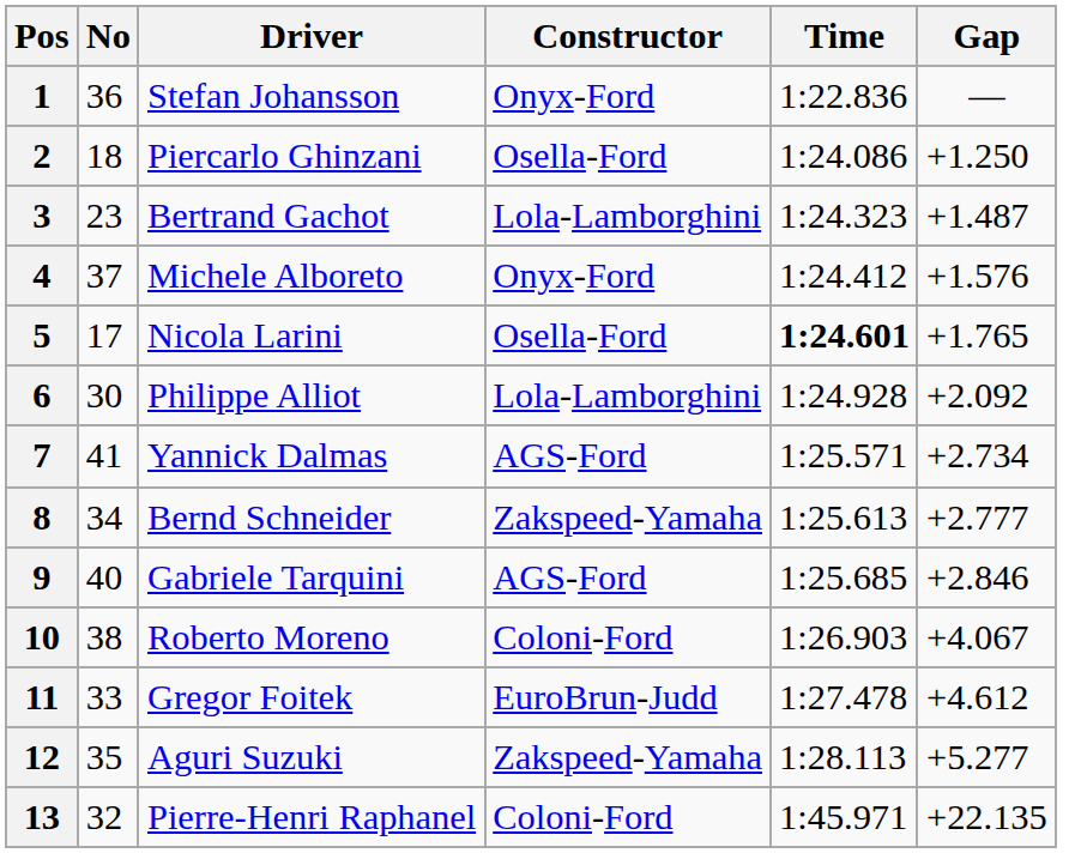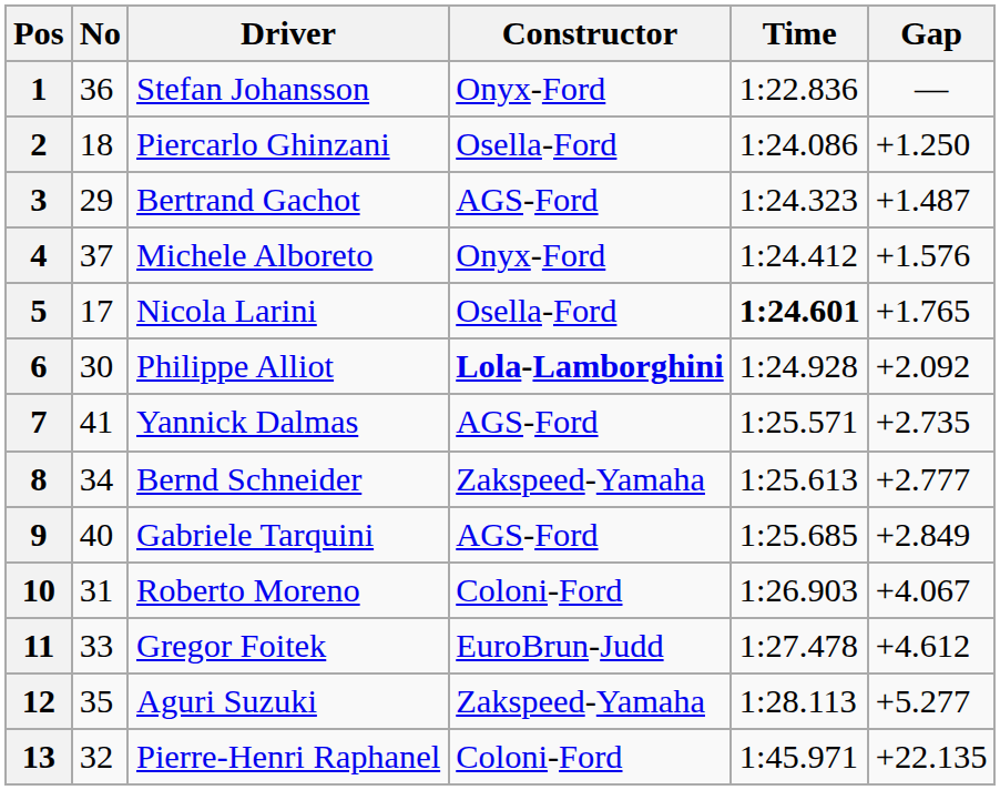 <table class="wikitable sortable" style="font-size: 95%;">
 <tr>
 <th>Pos</th>
 <th>No</th>
 <th>Driver</th>
 <th>Constructor</th>
 <th>Time</th>
 <th>Gap</th>
 </tr>
 <tr>
 <th>1</th>
 <td>36</td>
 <td> <a href='#'>Stefan Johansson</a></td>
 <td><a href='#'>Onyx</a>-<a href='#'>Ford</a></td>
 <td>1:22.836</td>
 <td align="center">—</td>
 </tr>
 <tr>
 <th>2</th>
 <td>18</td>
 <td> <a href='#'>Piercarlo Ghinzani</a></td>
 <td><a href='#'>Osella</a>-<a href='#'>Ford</a></td>
 <td>1:24.086</td>
 <td>+1.250</td>
 </tr>
 <tr>
 <th>3</th>
-<td>23</td>
+<td>29</td>
 <td> <a href='#'>Bertrand Gachot</a></td>
-<td><a href='#'>Lola</a>-<a href='#'>Lamborghini</a></td>
+<td><a href='#'>AGS</a>-<a href='#'>Ford</a></td>
 <td>1:24.323</td>
 <td>+1.487</td>
 </tr>
 <tr>
 <th>4</th>
 <td>37</td>
 <td> <a href='#'>Michele Alboreto</a></td>
 <td><a href='#'>Onyx</a>-<a href='#'>Ford</a></td>
 <td>1:24.412</td>
 <td>+1.576</td>
 </tr>
 <tr>
 <th>5</th>
 <td>17</td>
 <td> <a href='#'>Nicola Larini</a></td>
 <td><a href='#'>Osella</a>-<a href='#'>Ford</a></td>
 <td><strong>1:24.601</strong></td>
 <td>+1.765</td>
 </tr>
 <tr>
 <th>6</th>
 <td>30</td>
 <td> <a href='#'>Philippe Alliot</a></td>
-<td><a href='#'>Lola</a>-<a href='#'>Lamborghini</a></td>
+<td><strong><a href='#'>Lola</a>-<a href='#'>Lamborghini</a></strong></td>
 <td>1:24.928</td>
 <td>+2.092</td>
 </tr>
 <tr>
 <th>7</th>
 <td>41</td>
 <td> <a href='#'>Yannick Dalmas</a></td>
 <td><a href='#'>AGS</a>-<a href='#'>Ford</a></td>
 <td>1:25.571</td>
-<td>+2.734</td>
+<td>+2.735</td>
 </tr>
 <tr>
 <th>8</th>
 <td>34</td>
 <td> <a href='#'>Bernd Schneider</a></td>
 <td><a href='#'>Zakspeed</a>-<a href='#'>Yamaha</a></td>
 <td>1:25.613</td>
 <td>+2.777</td>
 </tr>
 <tr>
 <th>9</th>
 <td>40</td>
 <td> <a href='#'>Gabriele Tarquini</a></td>
 <td><a href='#'>AGS</a>-<a href='#'>Ford</a></td>
 <td>1:25.685</td>
-<td>+2.846</td>
+<td>+2.849</td>
 </tr>
 <tr>
 <th>10</th>
-<td>38</td>
+<td>31</td>
 <td> <a href='#'>Roberto Moreno</a></td>
 <td><a href='#'>Coloni</a>-<a href='#'>Ford</a></td>
 <td>1:26.903</td>
 <td>+4.067</td>
 </tr>
 <tr>
 <th>11</th>
 <td>33</td>
 <td> <a href='#'>Gregor Foitek</a></td>
 <td><a href='#'>EuroBrun</a>-<a href='#'>Judd</a></td>
 <td>1:27.478</td>
 <td>+4.612</td>
 </tr>
 <tr>
 <th>12</th>
 <td>35</td>
 <td> <a href='#'>Aguri Suzuki</a></td>
 <td><a href='#'>Zakspeed</a>-<a href='#'>Yamaha</a></td>
 <td>1:28.113</td>
 <td>+5.277</td>
 </tr>
 <tr>
 <th>13</th>
 <td>32</td>
 <td> <a href='#'>Pierre-Henri Raphanel</a></td>
 <td><a href='#'>Coloni</a>-<a href='#'>Ford</a></td>
 <td>1:45.971</td>
 <td>+22.135</td>
 </tr>
 </table>
